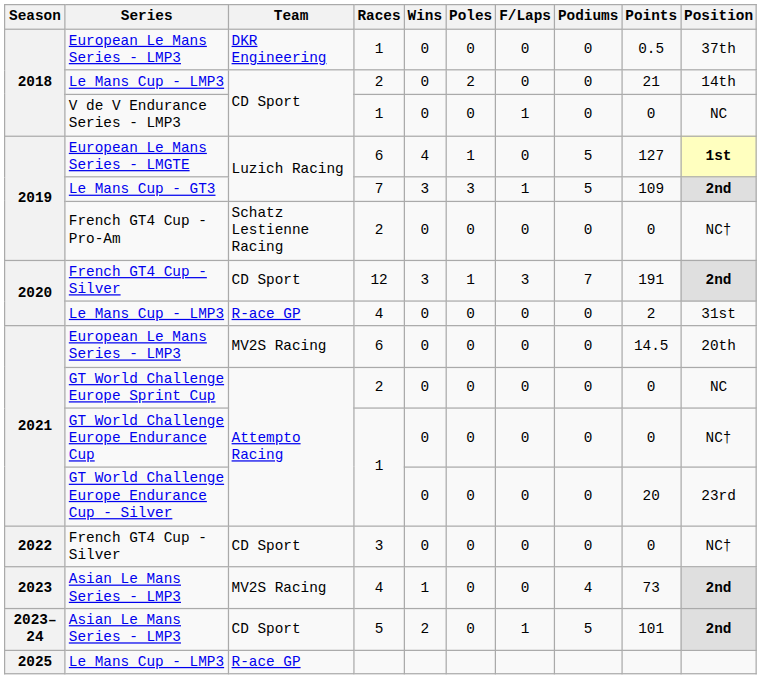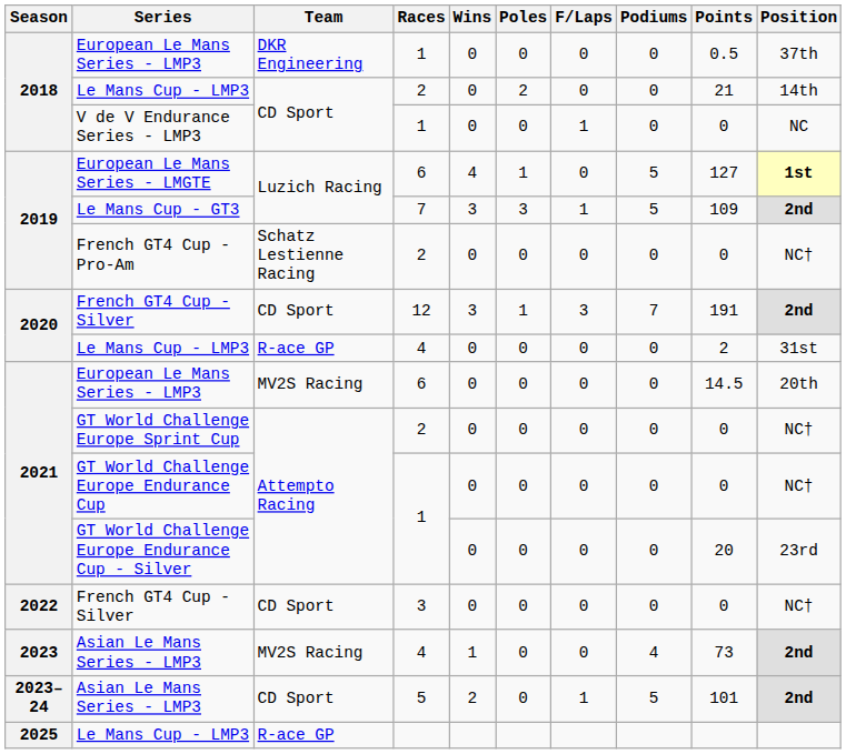 <table class="wikitable" style="font-size: 90%; text-align:center">
 <tr>
 <th>Season</th>
 <th>Series</th>
 <th>Team</th>
 <th>Races</th>
 <th>Wins</th>
 <th>Poles</th>
 <th>F/Laps</th>
 <th>Podiums</th>
 <th>Points</th>
 <th>Position</th>
 </tr>
 <tr>
 <th rowspan="3">2018</th>
 <td align="left"><a href='#'>European Le Mans Series - LMP3</a></td>
 <td align="left"><a href='#'>DKR Engineering</a></td>
 <td>1</td>
 <td>0</td>
 <td>0</td>
 <td>0</td>
 <td>0</td>
 <td>0.5</td>
 <td>37th</td>
 </tr>
 <tr>
 <td align="left"><a href='#'>Le Mans Cup - LMP3</a></td>
 <td rowspan="2" align="left">CD Sport</td>
 <td>2</td>
 <td>0</td>
 <td>2</td>
 <td>0</td>
 <td>0</td>
 <td>21</td>
 <td>14th</td>
 </tr>
 <tr>
 <td align="left">V de V Endurance Series - LMP3</td>
 <td>1</td>
 <td>0</td>
 <td>0</td>
 <td>1</td>
 <td>0</td>
 <td>0</td>
 <td>NC</td>
 </tr>
 <tr>
 <th rowspan="3">2019</th>
 <td align="left"><a href='#'>European Le Mans Series - LMGTE</a></td>
 <td rowspan="2" align="left">Luzich Racing</td>
 <td>6</td>
 <td>4</td>
 <td>1</td>
 <td>0</td>
 <td>5</td>
 <td>127</td>
 <td style="background:#FFFFBF;"><strong>1st</strong></td>
 </tr>
 <tr>
 <td align="left"><a href='#'>Le Mans Cup - GT3</a></td>
 <td>7</td>
 <td>3</td>
 <td>3</td>
 <td>1</td>
 <td>5</td>
 <td>109</td>
 <td style="background:#DFDFDF;"><strong>2nd</strong></td>
 </tr>
 <tr>
 <td align="left">French GT4 Cup - Pro-Am</td>
 <td align="left">Schatz Lestienne Racing</td>
 <td>2</td>
 <td>0</td>
 <td>0</td>
 <td>0</td>
 <td>0</td>
 <td>0</td>
 <td>NC†</td>
 </tr>
 <tr>
 <th rowspan="2">2020</th>
 <td align="left"><a href='#'>French GT4 Cup - Silver</a></td>
 <td align="left">CD Sport</td>
 <td>12</td>
 <td>3</td>
 <td>1</td>
 <td>3</td>
 <td>7</td>
 <td>191</td>
 <td style="background:#DFDFDF;"><strong>2nd</strong></td>
 </tr>
 <tr>
 <td align="left"><a href='#'>Le Mans Cup - LMP3</a></td>
 <td align=left><a href='#'>R-ace GP</a></td>
 <td>4</td>
 <td>0</td>
 <td>0</td>
 <td>0</td>
 <td>0</td>
 <td>2</td>
 <td>31st</td>
 </tr>
 <tr>
 <th rowspan="4">2021</th>
 <td align="left"><a href='#'>European Le Mans Series - LMP3</a></td>
 <td align="left">MV2S Racing</td>
 <td>6</td>
 <td>0</td>
 <td>0</td>
 <td>0</td>
 <td>0</td>
 <td>14.5</td>
 <td>20th</td>
 </tr>
 <tr>
 <td align="left"><a href='#'>GT World Challenge Europe Sprint Cup</a></td>
 <td rowspan="3" align="left"><a href='#'>Attempto Racing</a></td>
 <td>2</td>
 <td>0</td>
 <td>0</td>
 <td>0</td>
 <td>0</td>
 <td>0</td>
-<td>NC</td>
+<td>NC†</td>
 </tr>
 <tr>
 <td align="left"><a href='#'>GT World Challenge Europe Endurance Cup</a></td>
 <td rowspan="2">1</td>
 <td>0</td>
 <td>0</td>
 <td>0</td>
 <td>0</td>
 <td>0</td>
 <td>NC†</td>
 </tr>
 <tr>
 <td align="left"><a href='#'>GT World Challenge Europe Endurance Cup - Silver</a></td>
 <td>0</td>
 <td>0</td>
 <td>0</td>
 <td>0</td>
 <td>20</td>
 <td>23rd</td>
 </tr>
 <tr>
 <th>2022</th>
 <td align="left">French GT4 Cup - Silver</td>
 <td align="left">CD Sport</td>
 <td>3</td>
 <td>0</td>
 <td>0</td>
 <td>0</td>
 <td>0</td>
 <td>0</td>
 <td>NC†</td>
 </tr>
 <tr>
 <th>2023</th>
 <td align="left"><a href='#'>Asian Le Mans Series - LMP3</a></td>
 <td align="left">MV2S Racing</td>
 <td>4</td>
 <td>1</td>
 <td>0</td>
 <td>0</td>
 <td>4</td>
 <td>73</td>
 <td style="background:#DFDFDF;"><strong>2nd</strong></td>
 </tr>
 <tr>
 <th>2023–24</th>
 <td align="left"><a href='#'>Asian Le Mans Series - LMP3</a></td>
 <td align="left">CD Sport</td>
 <td>5</td>
 <td>2</td>
 <td>0</td>
 <td>1</td>
 <td>5</td>
 <td>101</td>
 <td style="background:#DFDFDF;"><strong>2nd</strong></td>
 </tr>
 <tr>
 <th>2025</th>
 <td align=left><a href='#'>Le Mans Cup - LMP3</a></td>
 <td align=left><a href='#'>R-ace GP</a></td>
 <td></td>
 <td></td>
 <td></td>
 <td></td>
 <td></td>
 <td></td>
 <td></td>
 </tr>
 </table>
